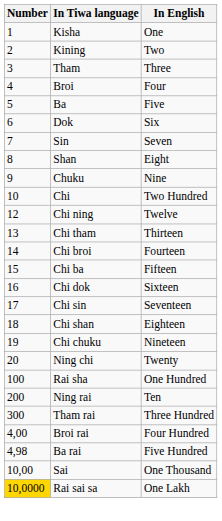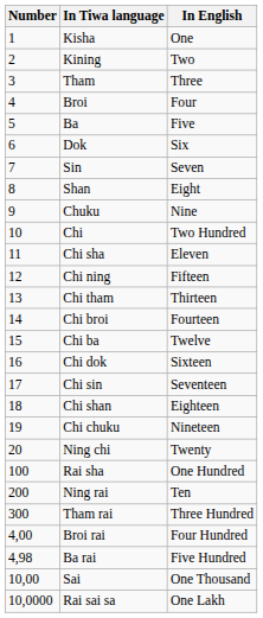 <table class="wikitable" border="1">
 <tr>
 <th>Number</th>
 <th>In Tiwa language</th>
 <th>In English</th>
 </tr>
 <tr>
 <td>1</td>
 <td>Kisha</td>
 <td>One</td>
 </tr>
 <tr>
 <td>2</td>
 <td>Kining</td>
 <td>Two</td>
 </tr>
 <tr>
 <td>3</td>
 <td>Tham</td>
 <td>Three</td>
 </tr>
 <tr>
 <td>4</td>
 <td>Broi</td>
 <td>Four</td>
 </tr>
 <tr>
 <td>5</td>
 <td>Ba</td>
 <td>Five</td>
 </tr>
 <tr>
 <td>6</td>
 <td>Dok</td>
 <td>Six</td>
 </tr>
 <tr>
 <td>7</td>
 <td>Sin</td>
 <td>Seven</td>
 </tr>
 <tr>
 <td>8</td>
 <td>Shan</td>
 <td>Eight</td>
 </tr>
 <tr>
 <td>9</td>
 <td>Chuku</td>
 <td>Nine</td>
 </tr>
 <tr>
 <td>10</td>
 <td>Chi</td>
 <td>Two Hundred</td>
 </tr>
 <tr>
+<td>11</td>
+<td>Chi sha</td>
+<td>Eleven</td>
+</tr>
+<tr>
 <td>12</td>
 <td>Chi ning</td>
-<td>Twelve</td>
+<td>Fifteen</td>
 </tr>
 <tr>
 <td>13</td>
 <td>Chi tham</td>
 <td>Thirteen</td>
 </tr>
 <tr>
 <td>14</td>
 <td>Chi broi</td>
 <td>Fourteen</td>
 </tr>
 <tr>
 <td>15</td>
 <td>Chi ba</td>
-<td>Fifteen</td>
+<td>Twelve</td>
 </tr>
 <tr>
 <td>16</td>
 <td>Chi dok</td>
 <td>Sixteen</td>
 </tr>
 <tr>
 <td>17</td>
 <td>Chi sin</td>
 <td>Seventeen</td>
 </tr>
 <tr>
 <td>18</td>
 <td>Chi shan</td>
 <td>Eighteen</td>
 </tr>
 <tr>
 <td>19</td>
 <td>Chi chuku</td>
 <td>Nineteen</td>
 </tr>
 <tr>
 <td>20</td>
 <td>Ning chi</td>
 <td>Twenty</td>
 </tr>
 <tr>
 <td>100</td>
 <td>Rai sha</td>
 <td>One Hundred</td>
 </tr>
 <tr>
 <td>200</td>
 <td>Ning rai</td>
 <td>Ten</td>
 </tr>
 <tr>
 <td>300</td>
 <td>Tham rai</td>
 <td>Three Hundred</td>
 </tr>
 <tr>
 <td>4,00</td>
 <td>Broi rai</td>
 <td>Four Hundred</td>
 </tr>
 <tr>
 <td>4,98</td>
 <td>Ba rai</td>
 <td>Five Hundred</td>
 </tr>
 <tr>
 <td>10,00</td>
 <td>Sai</td>
 <td>One Thousand</td>
 </tr>
 <tr>
-<td style="background: gold;">10,0000</td>
+<td>10,0000</td>
 <td>Rai sai sa</td>
 <td>One Lakh</td>
 </tr>
 </table>
